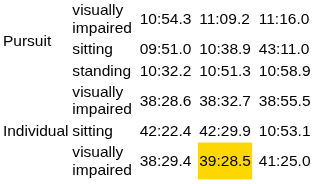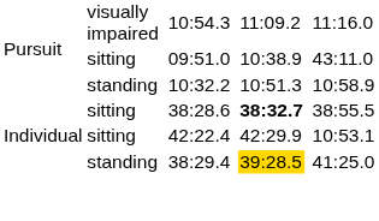 <table>
 <tr>
 <td rowspan="3">Pursuit<br></td>
 <td>visually <br>impaired</td>
 <td></td>
 <td>10:54.3</td>
 <td></td>
 <td>11:09.2</td>
 <td></td>
 <td>11:16.0</td>
 </tr>
 <tr>
 <td>sitting</td>
 <td></td>
 <td>09:51.0</td>
 <td></td>
 <td>10:38.9</td>
 <td></td>
 <td>43:11.0</td>
 </tr>
 <tr>
 <td>standing</td>
 <td></td>
 <td>10:32.2</td>
 <td></td>
 <td>10:51.3</td>
 <td></td>
 <td>10:58.9</td>
 </tr>
 <tr>
 <td rowspan="3">Individual<br></td>
-<td>visually <br>impaired</td>
+<td>sitting</td>
 <td></td>
 <td>38:28.6</td>
 <td></td>
-<td>38:32.7</td>
+<td><strong>38:32.7</strong></td>
 <td></td>
 <td>38:55.5</td>
 </tr>
 <tr>
 <td>sitting</td>
 <td></td>
 <td>42:22.4</td>
 <td></td>
 <td>42:29.9</td>
 <td></td>
 <td>10:53.1</td>
 </tr>
 <tr>
-<td>visually <br>impaired</td>
+<td>standing</td>
 <td></td>
 <td>38:29.4</td>
 <td></td>
 <td style="background: gold;">39:28.5</td>
 <td></td>
 <td>41:25.0</td>
 </tr>
 </table>
